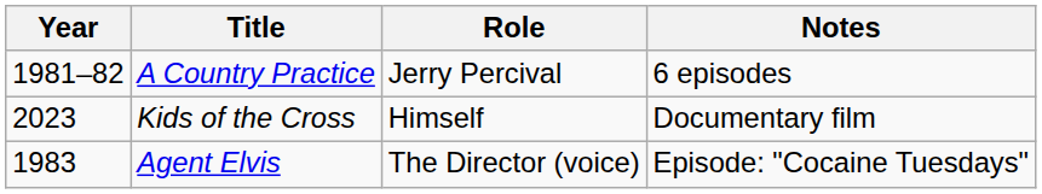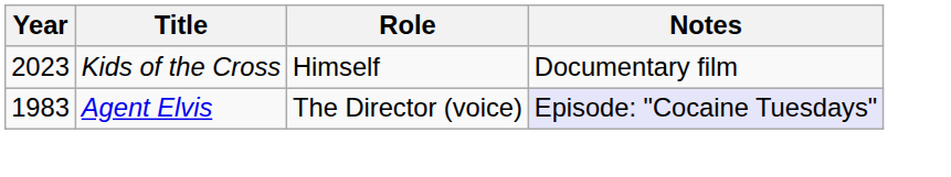 <table class="wikitable">
 <tr>
 <th>Year</th>
 <th>Title</th>
 <th>Role</th>
 <th>Notes</th>
-</tr>
-<tr>
-<td>1981–82</td>
-<td><em><a href='#'>A Country Practice</a></em></td>
-<td>Jerry Percival</td>
-<td>6 episodes</td>
 </tr>
 <tr>
 <td>2023</td>
 <td><em>Kids of the Cross</em></td>
 <td>Himself</td>
 <td>Documentary film</td>
 </tr>
 <tr>
 <td>1983</td>
 <td><em><a href='#'>Agent Elvis</a></em></td>
 <td>The Director (voice)</td>
-<td>Episode: "Cocaine Tuesdays"</td>
+<td style="background: lavender;">Episode: "Cocaine Tuesdays"</td>
 </tr>
 </table>
